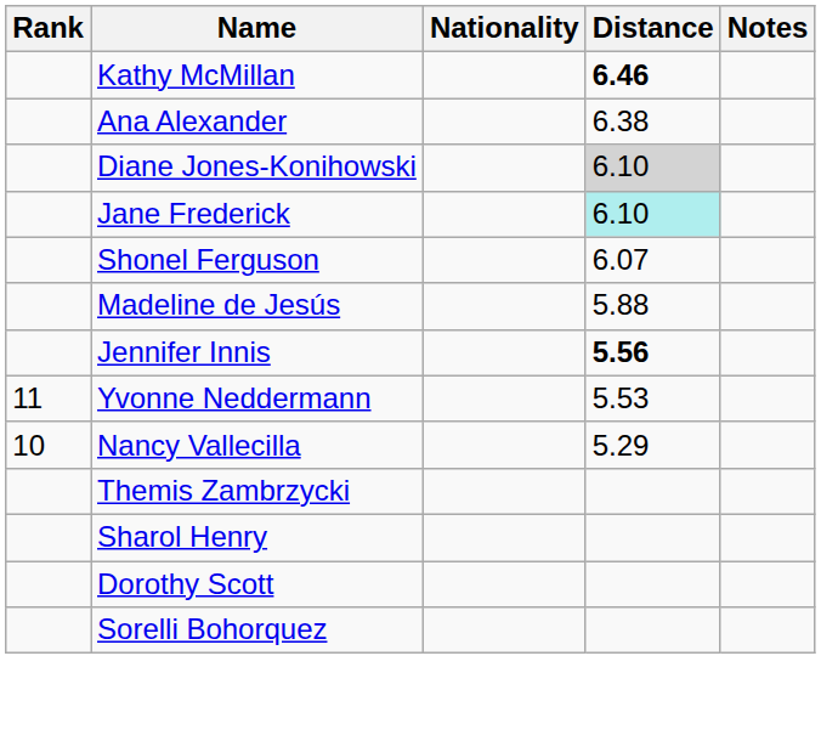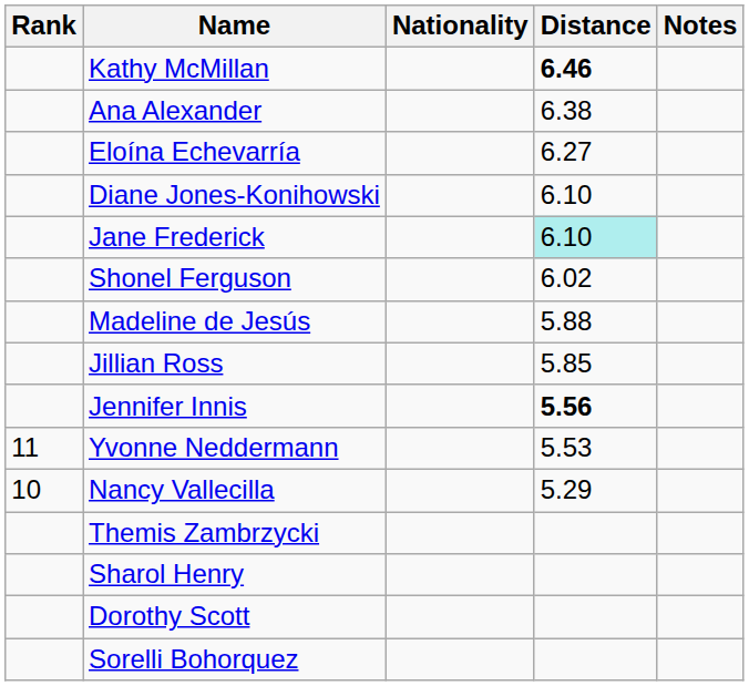 <table class="wikitable sortable">
 <tr>
 <th>Rank</th>
 <th>Name</th>
 <th>Nationality</th>
 <th>Distance</th>
 <th>Notes</th>
 </tr>
 <tr>
 <td></td>
 <td><a href='#'>Kathy McMillan</a></td>
 <td></td>
 <td><strong>6.46</strong></td>
 <td></td>
 </tr>
 <tr>
 <td></td>
 <td><a href='#'>Ana Alexander</a></td>
 <td></td>
 <td>6.38</td>
 <td></td>
 </tr>
 <tr>
 <td></td>
+<td><a href='#'>Eloína Echevarría</a></td>
+<td></td>
+<td>6.27</td>
+<td></td>
+</tr>
+<tr>
+<td></td>
 <td><a href='#'>Diane Jones-Konihowski</a></td>
 <td></td>
-<td style="background: lightgrey;">6.10</td>
+<td>6.10</td>
 <td></td>
 </tr>
 <tr>
 <td></td>
 <td><a href='#'>Jane Frederick</a></td>
 <td></td>
 <td style="background: paleturquoise;">6.10</td>
 <td></td>
 </tr>
 <tr>
 <td></td>
 <td><a href='#'>Shonel Ferguson</a></td>
 <td></td>
-<td>6.07</td>
+<td>6.02</td>
 <td></td>
 </tr>
 <tr>
 <td></td>
 <td><a href='#'>Madeline de Jesús</a></td>
 <td></td>
 <td>5.88</td>
+<td></td>
+</tr>
+<tr>
+<td></td>
+<td><a href='#'>Jillian Ross</a></td>
+<td></td>
+<td>5.85</td>
 <td></td>
 </tr>
 <tr>
 <td></td>
 <td><a href='#'>Jennifer Innis</a></td>
 <td></td>
 <td><strong>5.56</strong></td>
 <td></td>
 </tr>
 <tr>
 <td>11</td>
 <td><a href='#'>Yvonne Neddermann</a></td>
 <td></td>
 <td>5.53</td>
 <td></td>
 </tr>
 <tr>
 <td>10</td>
 <td><a href='#'>Nancy Vallecilla</a></td>
 <td></td>
 <td>5.29</td>
 <td></td>
 </tr>
 <tr>
 <td></td>
 <td><a href='#'>Themis Zambrzycki</a></td>
 <td></td>
 <td></td>
 <td></td>
 </tr>
 <tr>
 <td></td>
 <td><a href='#'>Sharol Henry</a></td>
 <td></td>
 <td></td>
 <td></td>
 </tr>
 <tr>
 <td></td>
 <td><a href='#'>Dorothy Scott</a></td>
 <td></td>
 <td></td>
 <td></td>
 </tr>
 <tr>
 <td></td>
 <td><a href='#'>Sorelli Bohorquez</a></td>
 <td></td>
 <td></td>
 <td></td>
 </tr>
 </table>
